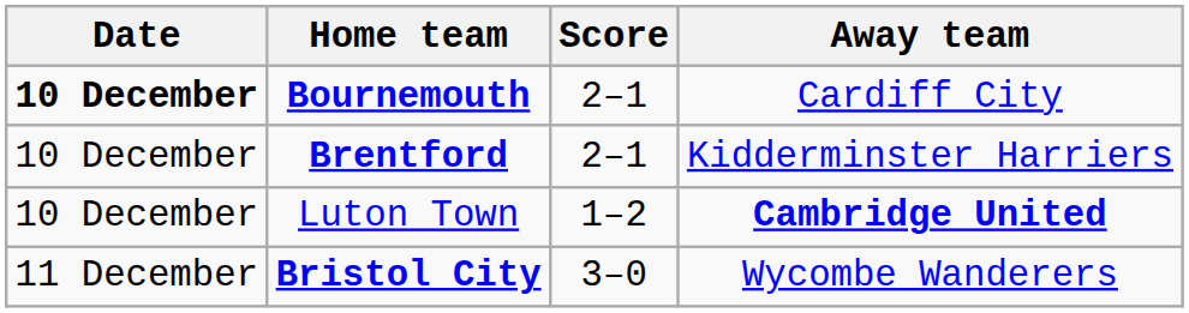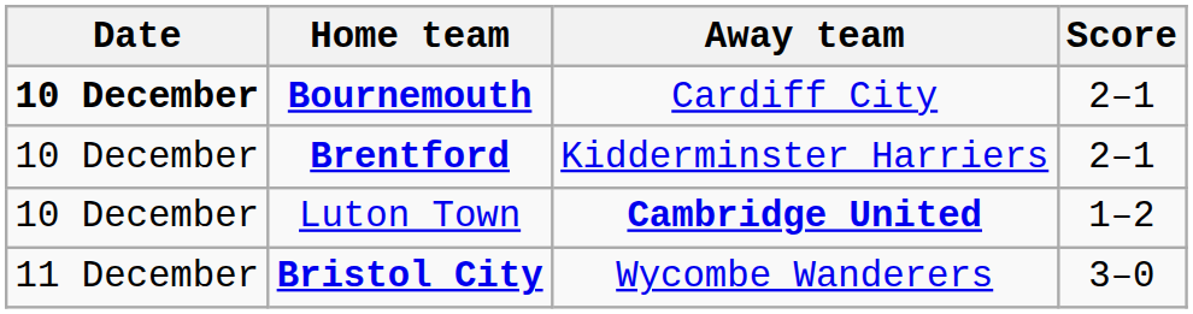 <table class="wikitable" style="text-align: center">
 <tr>
 <th>Date</th>
 <th>Home team</th>
+<th>Away team</th>
 <th>Score</th>
-<th>Away team</th>
 </tr>
 <tr>
 <td><strong>10 December</strong></td>
 <td><strong><a href='#'>Bournemouth</a></strong></td>
+<td><a href='#'>Cardiff City</a></td>
 <td>2–1</td>
-<td><a href='#'>Cardiff City</a></td>
 </tr>
 <tr>
 <td>10 December</td>
 <td><strong><a href='#'>Brentford</a></strong></td>
+<td><a href='#'>Kidderminster Harriers</a></td>
 <td>2–1</td>
-<td><a href='#'>Kidderminster Harriers</a></td>
 </tr>
 <tr>
 <td>10 December</td>
 <td><a href='#'>Luton Town</a></td>
+<td><strong><a href='#'>Cambridge United</a></strong></td>
 <td>1–2</td>
-<td><strong><a href='#'>Cambridge United</a></strong></td>
 </tr>
 <tr>
 <td>11 December</td>
 <td><strong><a href='#'>Bristol City</a></strong></td>
+<td><a href='#'>Wycombe Wanderers</a></td>
 <td>3–0</td>
-<td><a href='#'>Wycombe Wanderers</a></td>
 </tr>
 </table>
